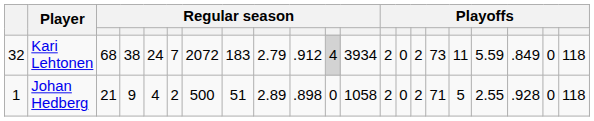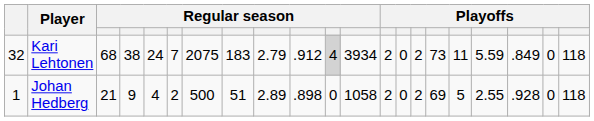 <table class="wikitable plainrowheaders" style="text-align:center;">
 <tr>
 <th scope="col" rowspan="2"></th>
 <th scope="col" rowspan="2">Player</th>
 <th scope=colgroup colspan=10>Regular season</th>
 <th scope=colgroup colspan=9>Playoffs</th>
 </tr>
 <tr>
 <th scope="col"></th>
 <th scope="col"></th>
 <th scope="col"></th>
 <th scope="col"></th>
 <th scope="col"></th>
 <th scope="col"></th>
 <th scope="col"></th>
 <th scope="col"></th>
 <th scope="col"></th>
 <th scope="col"></th>
 <th scope="col"></th>
 <th scope="col"></th>
 <th scope="col"></th>
 <th scope="col"></th>
 <th scope="col"></th>
 <th scope="col"></th>
 <th scope="col"></th>
 <th scope="col"></th>
 <th scope="col"></th>
 </tr>
 <tr>
 <td scope="row">32</td>
 <td align="left"><a href='#'>Kari Lehtonen</a></td>
 <td>68</td>
 <td>38</td>
 <td>24</td>
 <td>7</td>
-<td>2072</td>
+<td>2075</td>
 <td>183</td>
 <td>2.79</td>
 <td>.912</td>
 <td style="background: lightgrey;">4</td>
 <td>3934</td>
 <td>2</td>
 <td>0</td>
 <td>2</td>
 <td>73</td>
 <td>11</td>
 <td>5.59</td>
 <td>.849</td>
 <td>0</td>
 <td>118</td>
 </tr>
 <tr>
 <td scope="row">1</td>
 <td align="left"><a href='#'>Johan Hedberg</a></td>
 <td>21</td>
 <td>9</td>
 <td>4</td>
 <td>2</td>
 <td>500</td>
 <td>51</td>
 <td>2.89</td>
 <td>.898</td>
 <td>0</td>
 <td>1058</td>
 <td>2</td>
 <td>0</td>
 <td>2</td>
-<td>71</td>
+<td>69</td>
 <td>5</td>
 <td>2.55</td>
 <td>.928</td>
 <td>0</td>
 <td>118</td>
 </tr>
 </table>
